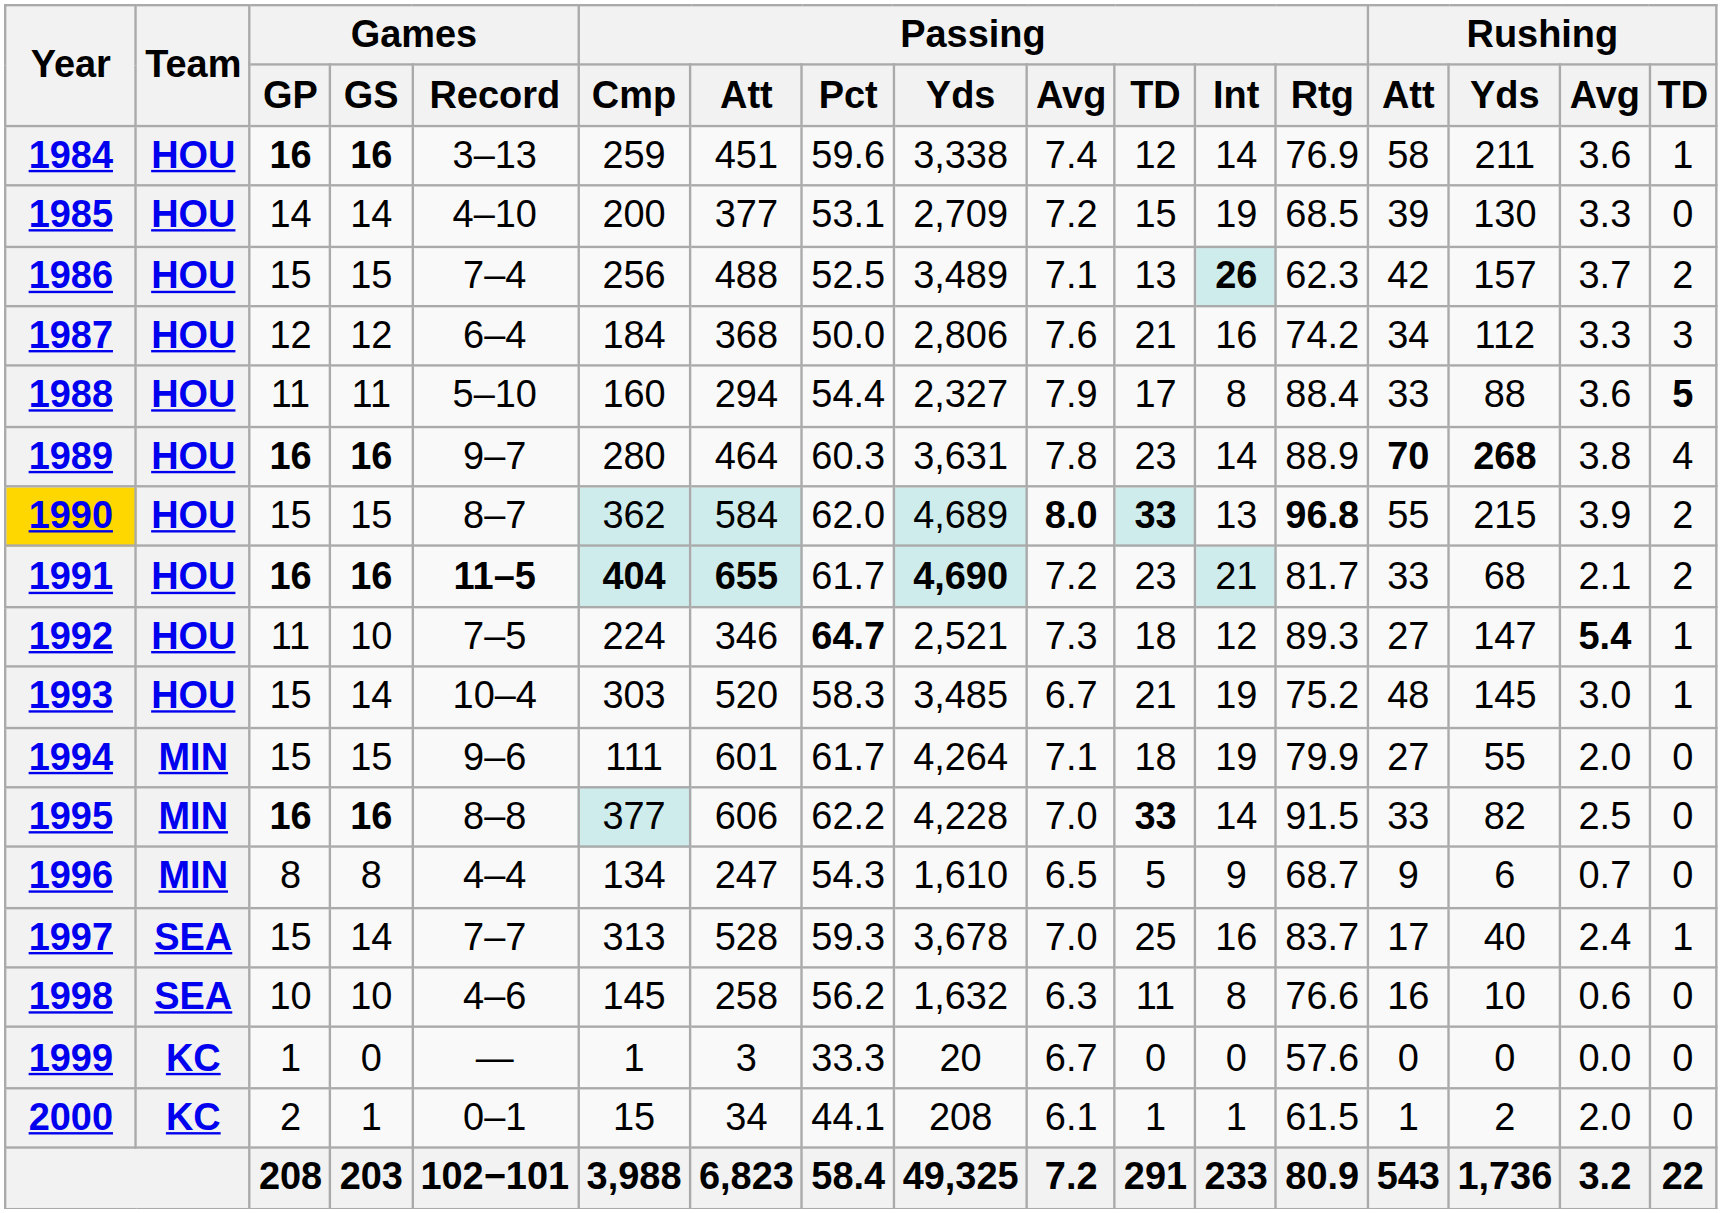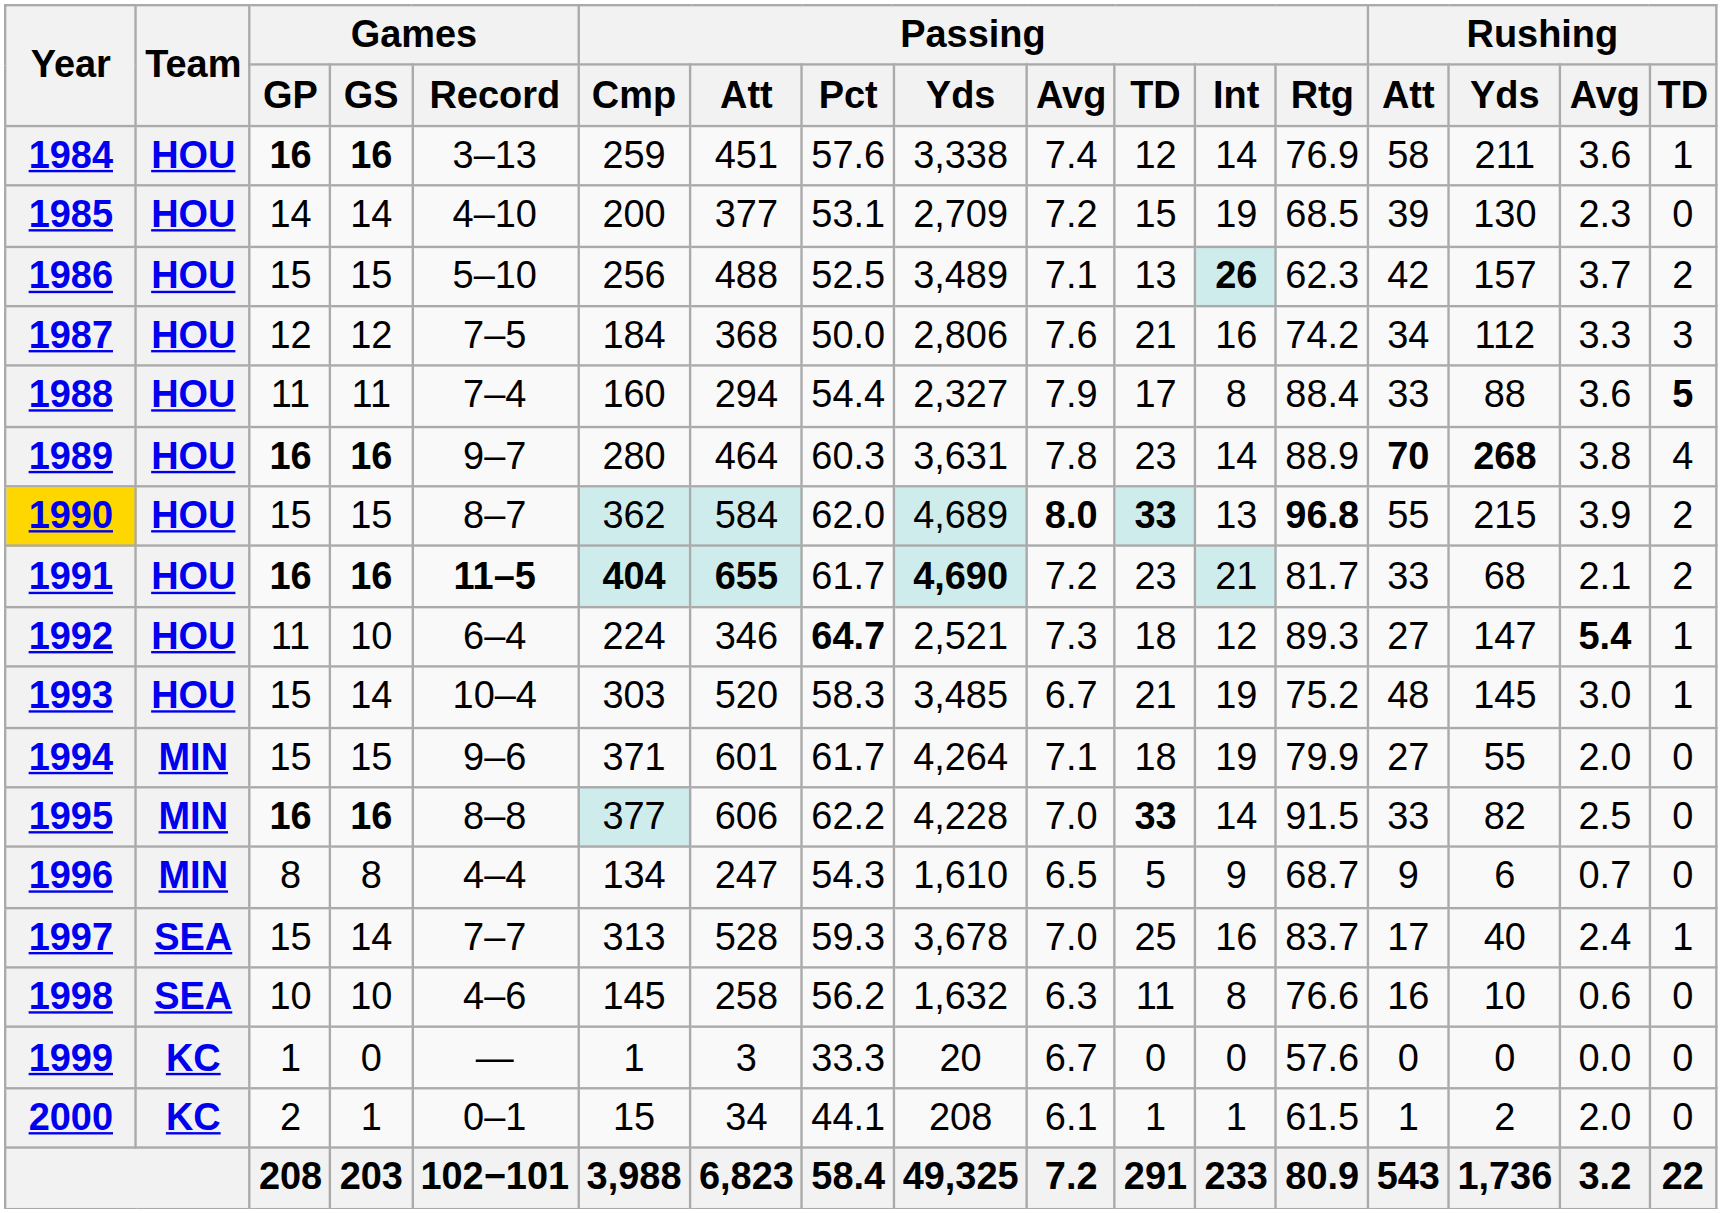 <table class="wikitable" style="text-align: center;">
 <tr>
 <th rowspan="2">Year</th>
 <th rowspan="2">Team</th>
 <th colspan="3">Games</th>
 <th colspan="8">Passing</th>
 <th colspan="4">Rushing</th>
 </tr>
 <tr>
 <th>GP</th>
 <th>GS</th>
 <th>Record</th>
 <th>Cmp</th>
 <th>Att</th>
 <th>Pct</th>
 <th>Yds</th>
 <th>Avg</th>
 <th>TD</th>
 <th>Int</th>
 <th>Rtg</th>
 <th>Att</th>
 <th>Yds</th>
 <th>Avg</th>
 <th>TD</th>
 </tr>
 <tr>
 <th><a href='#'>1984</a></th>
 <th><a href='#'>HOU</a></th>
 <td><strong>16</strong></td>
 <td><strong>16</strong></td>
 <td>3–13</td>
 <td>259</td>
 <td>451</td>
-<td>59.6</td>
+<td>57.6</td>
 <td>3,338</td>
 <td>7.4</td>
 <td>12</td>
 <td>14</td>
 <td>76.9</td>
 <td>58</td>
 <td>211</td>
 <td>3.6</td>
 <td>1</td>
 </tr>
 <tr>
 <th><a href='#'>1985</a></th>
 <th><a href='#'>HOU</a></th>
 <td>14</td>
 <td>14</td>
 <td>4–10</td>
 <td>200</td>
 <td>377</td>
 <td>53.1</td>
 <td>2,709</td>
 <td>7.2</td>
 <td>15</td>
 <td>19</td>
 <td>68.5</td>
 <td>39</td>
 <td>130</td>
-<td>3.3</td>
+<td>2.3</td>
 <td>0</td>
 </tr>
 <tr>
 <th><a href='#'>1986</a></th>
 <th><a href='#'>HOU</a></th>
 <td>15</td>
 <td>15</td>
-<td>7–4</td>
+<td>5–10</td>
 <td>256</td>
 <td>488</td>
 <td>52.5</td>
 <td>3,489</td>
 <td>7.1</td>
 <td>13</td>
 <td style="background:#cfecec;"><strong>26</strong></td>
 <td>62.3</td>
 <td>42</td>
 <td>157</td>
 <td>3.7</td>
 <td>2</td>
 </tr>
 <tr>
 <th><a href='#'>1987</a></th>
 <th><a href='#'>HOU</a></th>
 <td>12</td>
 <td>12</td>
-<td>6–4</td>
+<td>7–5</td>
 <td>184</td>
 <td>368</td>
 <td>50.0</td>
 <td>2,806</td>
 <td>7.6</td>
 <td>21</td>
 <td>16</td>
 <td>74.2</td>
 <td>34</td>
 <td>112</td>
 <td>3.3</td>
 <td>3</td>
 </tr>
 <tr>
 <th><a href='#'>1988</a></th>
 <th><a href='#'>HOU</a></th>
 <td>11</td>
 <td>11</td>
-<td>5–10</td>
+<td>7–4</td>
 <td>160</td>
 <td>294</td>
 <td>54.4</td>
 <td>2,327</td>
 <td>7.9</td>
 <td>17</td>
 <td>8</td>
 <td>88.4</td>
 <td>33</td>
 <td>88</td>
 <td>3.6</td>
 <td><strong>5</strong></td>
 </tr>
 <tr>
 <th><a href='#'>1989</a></th>
 <th><a href='#'>HOU</a></th>
 <td><strong>16</strong></td>
 <td><strong>16</strong></td>
 <td>9–7</td>
 <td>280</td>
 <td>464</td>
 <td>60.3</td>
 <td>3,631</td>
 <td>7.8</td>
 <td>23</td>
 <td>14</td>
 <td>88.9</td>
 <td><strong>70</strong></td>
 <td><strong>268</strong></td>
 <td>3.8</td>
 <td>4</td>
 </tr>
 <tr>
 <th style="background:#ffd700; width:3em;"><a href='#'>1990</a></th>
 <th><a href='#'>HOU</a></th>
 <td>15</td>
 <td>15</td>
 <td>8–7</td>
 <td style="background:#cfecec;">362</td>
 <td style="background:#cfecec;">584</td>
 <td>62.0</td>
 <td style="background:#cfecec;">4,689</td>
 <td><strong>8.0</strong></td>
 <td style="background:#cfecec;"><strong>33</strong></td>
 <td>13</td>
 <td><strong>96.8</strong></td>
 <td>55</td>
 <td>215</td>
 <td>3.9</td>
 <td>2</td>
 </tr>
 <tr>
 <th><a href='#'>1991</a></th>
 <th><a href='#'>HOU</a></th>
 <td><strong>16</strong></td>
 <td><strong>16</strong></td>
 <td><strong>11–5</strong></td>
 <td style="background:#cfecec;"><strong>404</strong></td>
 <td style="background:#cfecec;"><strong>655</strong></td>
 <td>61.7</td>
 <td style="background:#cfecec;"><strong>4,690</strong></td>
 <td>7.2</td>
 <td>23</td>
 <td style="background:#cfecec;">21</td>
 <td>81.7</td>
 <td>33</td>
 <td>68</td>
 <td>2.1</td>
 <td>2</td>
 </tr>
 <tr>
 <th><a href='#'>1992</a></th>
 <th><a href='#'>HOU</a></th>
 <td>11</td>
 <td>10</td>
-<td>7–5</td>
+<td>6–4</td>
 <td>224</td>
 <td>346</td>
 <td><strong>64.7</strong></td>
 <td>2,521</td>
 <td>7.3</td>
 <td>18</td>
 <td>12</td>
 <td>89.3</td>
 <td>27</td>
 <td>147</td>
 <td><strong>5.4</strong></td>
 <td>1</td>
 </tr>
 <tr>
 <th><a href='#'>1993</a></th>
 <th><a href='#'>HOU</a></th>
 <td>15</td>
 <td>14</td>
 <td>10–4</td>
 <td>303</td>
 <td>520</td>
 <td>58.3</td>
 <td>3,485</td>
 <td>6.7</td>
 <td>21</td>
 <td>19</td>
 <td>75.2</td>
 <td>48</td>
 <td>145</td>
 <td>3.0</td>
 <td>1</td>
 </tr>
 <tr>
 <th><a href='#'>1994</a></th>
 <th><a href='#'>MIN</a></th>
 <td>15</td>
 <td>15</td>
 <td>9–6</td>
-<td>111</td>
+<td>371</td>
 <td>601</td>
 <td>61.7</td>
 <td>4,264</td>
 <td>7.1</td>
 <td>18</td>
 <td>19</td>
 <td>79.9</td>
 <td>27</td>
 <td>55</td>
 <td>2.0</td>
 <td>0</td>
 </tr>
 <tr>
 <th><a href='#'>1995</a></th>
 <th><a href='#'>MIN</a></th>
 <td><strong>16</strong></td>
 <td><strong>16</strong></td>
 <td>8–8</td>
 <td style="background:#cfecec;">377</td>
 <td>606</td>
 <td>62.2</td>
 <td>4,228</td>
 <td>7.0</td>
 <td><strong>33</strong></td>
 <td>14</td>
 <td>91.5</td>
 <td>33</td>
 <td>82</td>
 <td>2.5</td>
 <td>0</td>
 </tr>
 <tr>
 <th><a href='#'>1996</a></th>
 <th><a href='#'>MIN</a></th>
 <td>8</td>
 <td>8</td>
 <td>4–4</td>
 <td>134</td>
 <td>247</td>
 <td>54.3</td>
 <td>1,610</td>
 <td>6.5</td>
 <td>5</td>
 <td>9</td>
 <td>68.7</td>
 <td>9</td>
 <td>6</td>
 <td>0.7</td>
 <td>0</td>
 </tr>
 <tr>
 <th><a href='#'>1997</a></th>
 <th><a href='#'>SEA</a></th>
 <td>15</td>
 <td>14</td>
 <td>7–7</td>
 <td>313</td>
 <td>528</td>
 <td>59.3</td>
 <td>3,678</td>
 <td>7.0</td>
 <td>25</td>
 <td>16</td>
 <td>83.7</td>
 <td>17</td>
 <td>40</td>
 <td>2.4</td>
 <td>1</td>
 </tr>
 <tr>
 <th><a href='#'>1998</a></th>
 <th><a href='#'>SEA</a></th>
 <td>10</td>
 <td>10</td>
 <td>4–6</td>
 <td>145</td>
 <td>258</td>
 <td>56.2</td>
 <td>1,632</td>
 <td>6.3</td>
 <td>11</td>
 <td>8</td>
 <td>76.6</td>
 <td>16</td>
 <td>10</td>
 <td>0.6</td>
 <td>0</td>
 </tr>
 <tr>
 <th><a href='#'>1999</a></th>
 <th><a href='#'>KC</a></th>
 <td>1</td>
 <td>0</td>
 <td>—</td>
 <td>1</td>
 <td>3</td>
 <td>33.3</td>
 <td>20</td>
 <td>6.7</td>
 <td>0</td>
 <td>0</td>
 <td>57.6</td>
 <td>0</td>
 <td>0</td>
 <td>0.0</td>
 <td>0</td>
 </tr>
 <tr>
 <th><a href='#'>2000</a></th>
 <th><a href='#'>KC</a></th>
 <td>2</td>
 <td>1</td>
 <td>0–1</td>
 <td>15</td>
 <td>34</td>
 <td>44.1</td>
 <td>208</td>
 <td>6.1</td>
 <td>1</td>
 <td>1</td>
 <td>61.5</td>
 <td>1</td>
 <td>2</td>
 <td>2.0</td>
 <td>0</td>
 </tr>
 <tr>
 <th colspan="2"></th>
 <th>208</th>
 <th>203</th>
 <th>102−101</th>
 <th>3,988</th>
 <th>6,823</th>
 <th>58.4</th>
 <th>49,325</th>
 <th>7.2</th>
 <th>291</th>
 <th>233</th>
 <th>80.9</th>
 <th>543</th>
 <th>1,736</th>
 <th>3.2</th>
 <th>22</th>
 </tr>
 </table>
